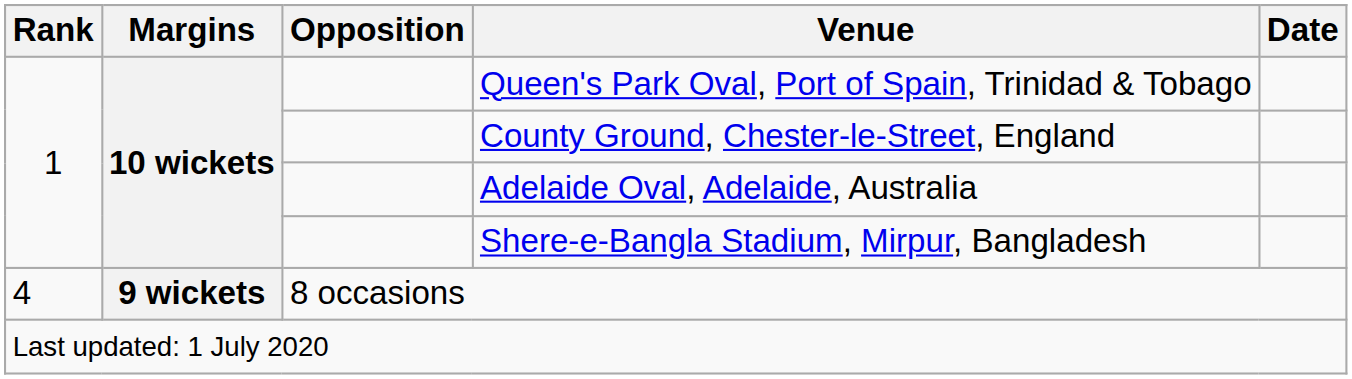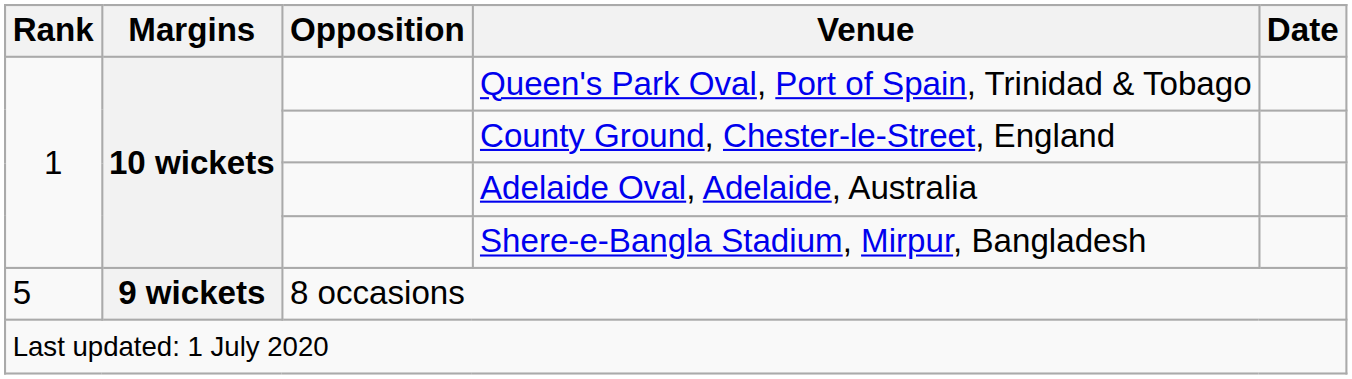 <table class="wikitable plainrowheaders sortable">
 <tr>
 <th scope=col>Rank</th>
 <th scope=col>Margins</th>
 <th scope=col>Opposition</th>
 <th scope=col>Venue</th>
 <th scope=col>Date</th>
 </tr>
 <tr>
 <td align=center rowspan=4>1</td>
 <th scope=row style=text-align:center rowspan=4>10 wickets</th>
 <td></td>
 <td><a href='#'>Queen's Park Oval</a>, <a href='#'>Port of Spain</a>, Trinidad & Tobago</td>
 <td></td>
 </tr>
 <tr>
 <td></td>
 <td><a href='#'>County Ground</a>, <a href='#'>Chester-le-Street</a>, England</td>
 <td></td>
 </tr>
 <tr>
 <td></td>
 <td><a href='#'>Adelaide Oval</a>, <a href='#'>Adelaide</a>, Australia</td>
 <td></td>
 </tr>
 <tr>
 <td></td>
 <td><a href='#'>Shere-e-Bangla Stadium</a>, <a href='#'>Mirpur</a>, Bangladesh</td>
 <td> </td>
 </tr>
 <tr>
-<td>4</td>
+<td>5</td>
 <th scope=row style=text-align:center>9 wickets</th>
 <td colspan=3>8 occasions</td>
 </tr>
 <tr class=sortbottom>
 <td colspan=5><small>Last updated: 1 July 2020</small></td>
 </tr>
 </table>
